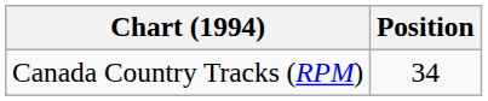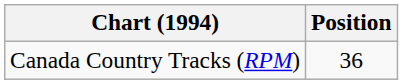 <table class="wikitable sortable">
 <tr>
 <th scope="col">Chart (1994)</th>
 <th scope="col">Position</th>
 </tr>
 <tr>
 <td>Canada Country Tracks (<em><a href='#'>RPM</a></em>)</td>
-<td align="center">34</td>
+<td align="center">36</td>
 </tr>
 </table>
